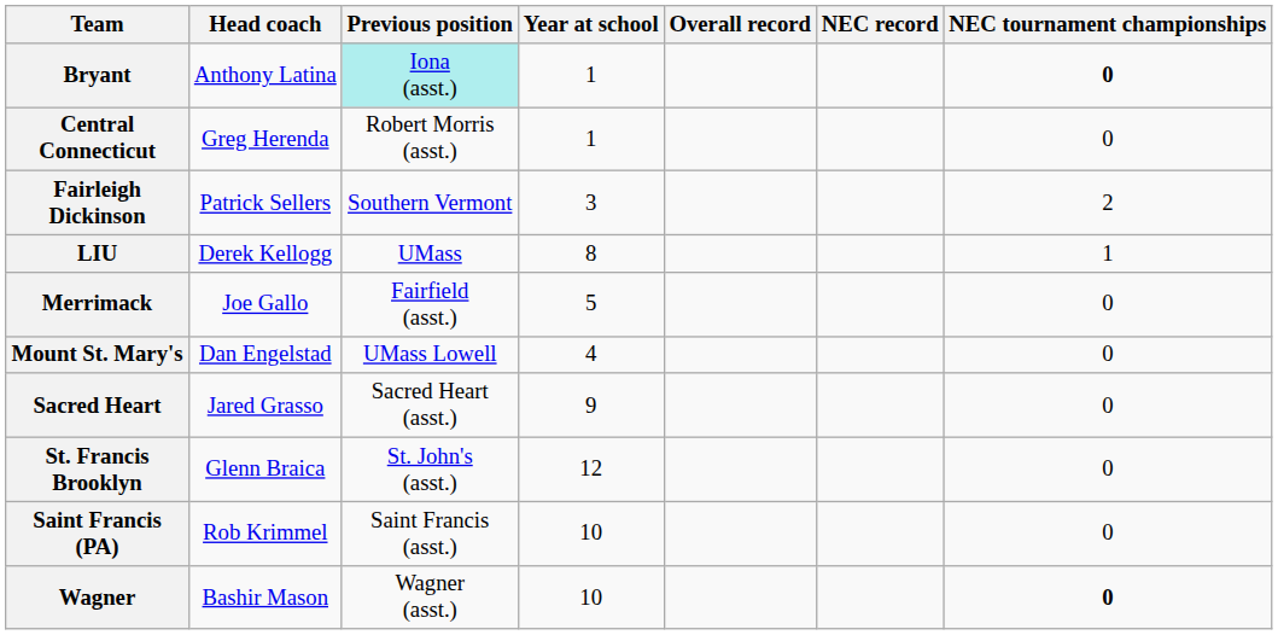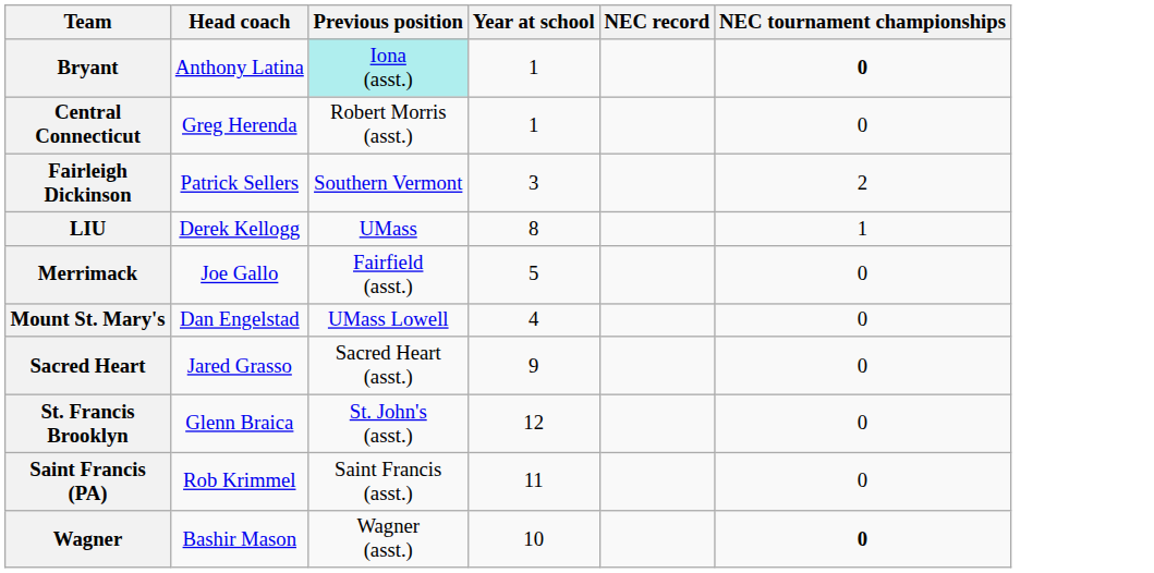 <table class="wikitable sortable" style="text-align: center;font-size:90%;">
 <tr>
 <th width="110">Team</th>
 <th>Head coach</th>
 <th>Previous position</th>
 <th>Year at school</th>
-<th>Overall record</th>
 <th>NEC record</th>
 <th>NEC tournament championships</th>
 </tr>
 <tr>
 <th style=>Bryant</th>
 <td><a href='#'>Anthony Latina</a></td>
 <td style="background: paleturquoise;"><a href='#'>Iona</a> <br>(asst.)</td>
 <td>1</td>
 <td></td>
-<td></td>
 <td><strong>0</strong></td>
 </tr>
 <tr>
 <th style=>Central Connecticut</th>
 <td><a href='#'>Greg Herenda</a></td>
 <td>Robert Morris<br>(asst.)</td>
 <td>1</td>
-<td></td>
 <td></td>
 <td>0</td>
 </tr>
 <tr>
 <th style=>Fairleigh Dickinson</th>
 <td><a href='#'>Patrick Sellers</a></td>
 <td><a href='#'>Southern Vermont</a></td>
 <td>3</td>
 <td></td>
-<td></td>
 <td>2</td>
 </tr>
 <tr>
 <th style=>LIU</th>
 <td><a href='#'>Derek Kellogg</a></td>
 <td><a href='#'>UMass</a></td>
 <td>8</td>
-<td></td>
 <td></td>
 <td>1</td>
 </tr>
 <tr>
 <th style=>Merrimack</th>
 <td><a href='#'>Joe Gallo</a></td>
 <td><a href='#'>Fairfield</a><br>(asst.)</td>
 <td>5</td>
 <td></td>
-<td></td>
 <td>0</td>
 </tr>
 <tr>
 <th style=>Mount St. Mary's</th>
 <td><a href='#'>Dan Engelstad</a></td>
 <td><a href='#'>UMass Lowell</a></td>
 <td>4</td>
-<td></td>
 <td></td>
 <td>0</td>
 </tr>
 <tr>
 <th style=>Sacred Heart</th>
 <td><a href='#'>Jared Grasso</a></td>
 <td>Sacred Heart<br>(asst.)</td>
 <td>9</td>
 <td></td>
-<td></td>
 <td>0</td>
 </tr>
 <tr>
 <th style=>St. Francis Brooklyn</th>
 <td><a href='#'>Glenn Braica</a></td>
 <td><a href='#'>St. John's</a><br>(asst.)</td>
 <td>12</td>
 <td></td>
-<td></td>
 <td>0</td>
 </tr>
 <tr>
 <th style=>Saint Francis (PA)</th>
 <td><a href='#'>Rob Krimmel</a></td>
 <td>Saint Francis<br>(asst.)</td>
-<td>10</td>
-<td></td>
+<td>11</td>
 <td></td>
 <td>0</td>
 </tr>
 <tr>
 <th style=>Wagner</th>
 <td><a href='#'>Bashir Mason</a></td>
 <td>Wagner<br>(asst.)</td>
 <td>10</td>
 <td></td>
-<td></td>
 <td><strong>0</strong></td>
 </tr>
 </table>
